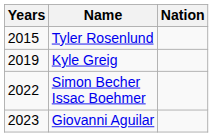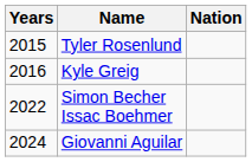 <table class="wikitable sortable">
 <tr>
 <th>Years</th>
 <th>Name</th>
 <th>Nation</th>
 </tr>
 <tr>
 <td>2015</td>
 <td><a href='#'>Tyler Rosenlund</a></td>
 <td></td>
 </tr>
 <tr>
-<td>2019</td>
+<td>2016</td>
 <td><a href='#'>Kyle Greig</a></td>
 <td></td>
 </tr>
 <tr>
 <td>2022</td>
 <td><a href='#'>Simon Becher</a><br><a href='#'>Issac Boehmer</a></td>
 <td><br></td>
 </tr>
 <tr>
-<td>2023</td>
+<td>2024</td>
 <td><a href='#'>Giovanni Aguilar</a></td>
 <td></td>
 </tr>
 </table>
